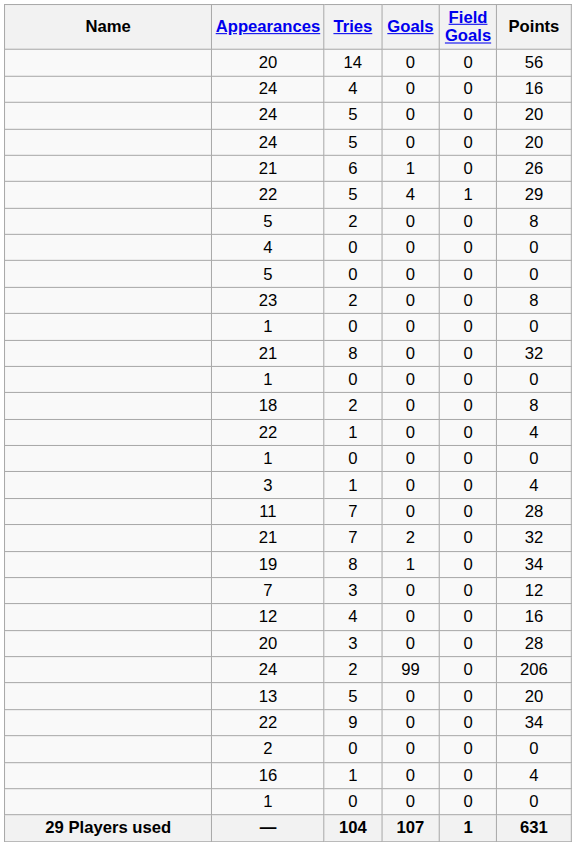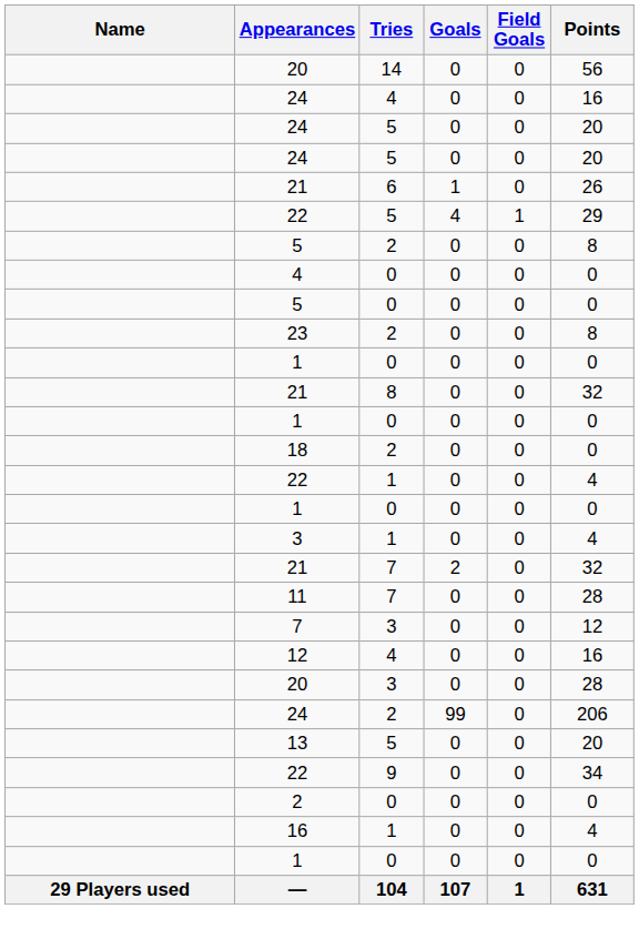 <table class="wikitable sortable" style="text-align: center;">
 <tr>
 <th style="width:12em">Name</th>
 <th><a href='#'>Appearances</a></th>
 <th style="width:3em"><a href='#'>Tries</a></th>
 <th style="width:3em"><a href='#'>Goals</a></th>
 <th style="width:3em"><a href='#'>Field Goals</a></th>
 <th style="width:4em">Points</th>
 </tr>
 <tr>
 <td style="text-align:left;"></td>
 <td>20</td>
 <td>14</td>
 <td>0</td>
 <td>0</td>
 <td>56</td>
 </tr>
 <tr>
 <td style="text-align:left;"></td>
 <td>24</td>
 <td>4</td>
 <td>0</td>
 <td>0</td>
 <td>16</td>
 </tr>
 <tr>
 <td style="text-align:left;"></td>
 <td>24</td>
 <td>5</td>
 <td>0</td>
 <td>0</td>
 <td>20</td>
 </tr>
 <tr>
 <td style="text-align:left;"></td>
 <td>24</td>
 <td>5</td>
 <td>0</td>
 <td>0</td>
 <td>20</td>
 </tr>
 <tr>
 <td style="text-align:left;"></td>
 <td>21</td>
 <td>6</td>
 <td>1</td>
 <td>0</td>
 <td>26</td>
 </tr>
 <tr>
 <td style="text-align:left;"></td>
 <td>22</td>
 <td>5</td>
 <td>4</td>
 <td>1</td>
 <td>29</td>
 </tr>
 <tr>
 <td style="text-align:left;"></td>
 <td>5</td>
 <td>2</td>
 <td>0</td>
 <td>0</td>
 <td>8</td>
 </tr>
 <tr>
 <td style="text-align:left;"></td>
 <td>4</td>
 <td>0</td>
 <td>0</td>
 <td>0</td>
 <td>0</td>
 </tr>
 <tr>
 <td style="text-align:left;"></td>
 <td>5</td>
 <td>0</td>
 <td>0</td>
 <td>0</td>
 <td>0</td>
 </tr>
 <tr>
 <td style="text-align:left;"></td>
 <td>23</td>
 <td>2</td>
 <td>0</td>
 <td>0</td>
 <td>8</td>
 </tr>
 <tr>
 <td style="text-align:left;"></td>
 <td>1</td>
 <td>0</td>
 <td>0</td>
 <td>0</td>
 <td>0</td>
 </tr>
 <tr>
 <td style="text-align:left;"></td>
 <td>21</td>
 <td>8</td>
 <td>0</td>
 <td>0</td>
 <td>32</td>
 </tr>
 <tr>
 <td style="text-align:left;"></td>
 <td>1</td>
 <td>0</td>
 <td>0</td>
 <td>0</td>
 <td>0</td>
 </tr>
 <tr>
 <td style="text-align:left;"></td>
 <td>18</td>
 <td>2</td>
 <td>0</td>
 <td>0</td>
-<td>8</td>
+<td>0</td>
 </tr>
 <tr>
 <td style="text-align:left;"></td>
 <td>22</td>
 <td>1</td>
 <td>0</td>
 <td>0</td>
 <td>4</td>
 </tr>
 <tr>
 <td style="text-align:left;"></td>
 <td>1</td>
 <td>0</td>
 <td>0</td>
 <td>0</td>
 <td>0</td>
 </tr>
 <tr>
 <td style="text-align:left;"></td>
 <td>3</td>
 <td>1</td>
 <td>0</td>
 <td>0</td>
 <td>4</td>
 </tr>
 <tr>
 <td style="text-align:left;"></td>
-<td>11</td>
-<td>7</td>
-<td>0</td>
-<td>0</td>
-<td>28</td>
-</tr>
-<tr>
-<td style="text-align:left;"></td>
 <td>21</td>
 <td>7</td>
 <td>2</td>
 <td>0</td>
 <td>32</td>
 </tr>
 <tr>
 <td style="text-align:left;"></td>
-<td>19</td>
-<td>8</td>
-<td>1</td>
+<td>11</td>
+<td>7</td>
 <td>0</td>
-<td>34</td>
+<td>0</td>
+<td>28</td>
 </tr>
 <tr>
 <td style="text-align:left;"></td>
 <td>7</td>
 <td>3</td>
 <td>0</td>
 <td>0</td>
 <td>12</td>
 </tr>
 <tr>
 <td style="text-align:left;"></td>
 <td>12</td>
 <td>4</td>
 <td>0</td>
 <td>0</td>
 <td>16</td>
 </tr>
 <tr>
 <td style="text-align:left;"></td>
 <td>20</td>
 <td>3</td>
 <td>0</td>
 <td>0</td>
 <td>28</td>
 </tr>
 <tr>
 <td style="text-align:left;"></td>
 <td>24</td>
 <td>2</td>
 <td>99</td>
 <td>0</td>
 <td>206</td>
 </tr>
 <tr>
 <td style="text-align:left;"></td>
 <td>13</td>
 <td>5</td>
 <td>0</td>
 <td>0</td>
 <td>20</td>
 </tr>
 <tr>
 <td style="text-align:left;"></td>
 <td>22</td>
 <td>9</td>
 <td>0</td>
 <td>0</td>
 <td>34</td>
 </tr>
 <tr>
 <td style="text-align:left;"></td>
 <td>2</td>
 <td>0</td>
 <td>0</td>
 <td>0</td>
 <td>0</td>
 </tr>
 <tr>
 <td style="text-align:left;"></td>
 <td>16</td>
 <td>1</td>
 <td>0</td>
 <td>0</td>
 <td>4</td>
 </tr>
 <tr>
 <td style="text-align:left;"></td>
 <td>1</td>
 <td>0</td>
 <td>0</td>
 <td>0</td>
 <td>0</td>
 </tr>
 <tr class="sortbottom">
 <th>29 Players used</th>
 <th>—</th>
 <th>104</th>
 <th>107</th>
 <th>1</th>
 <th>631</th>
 </tr>
 </table>
